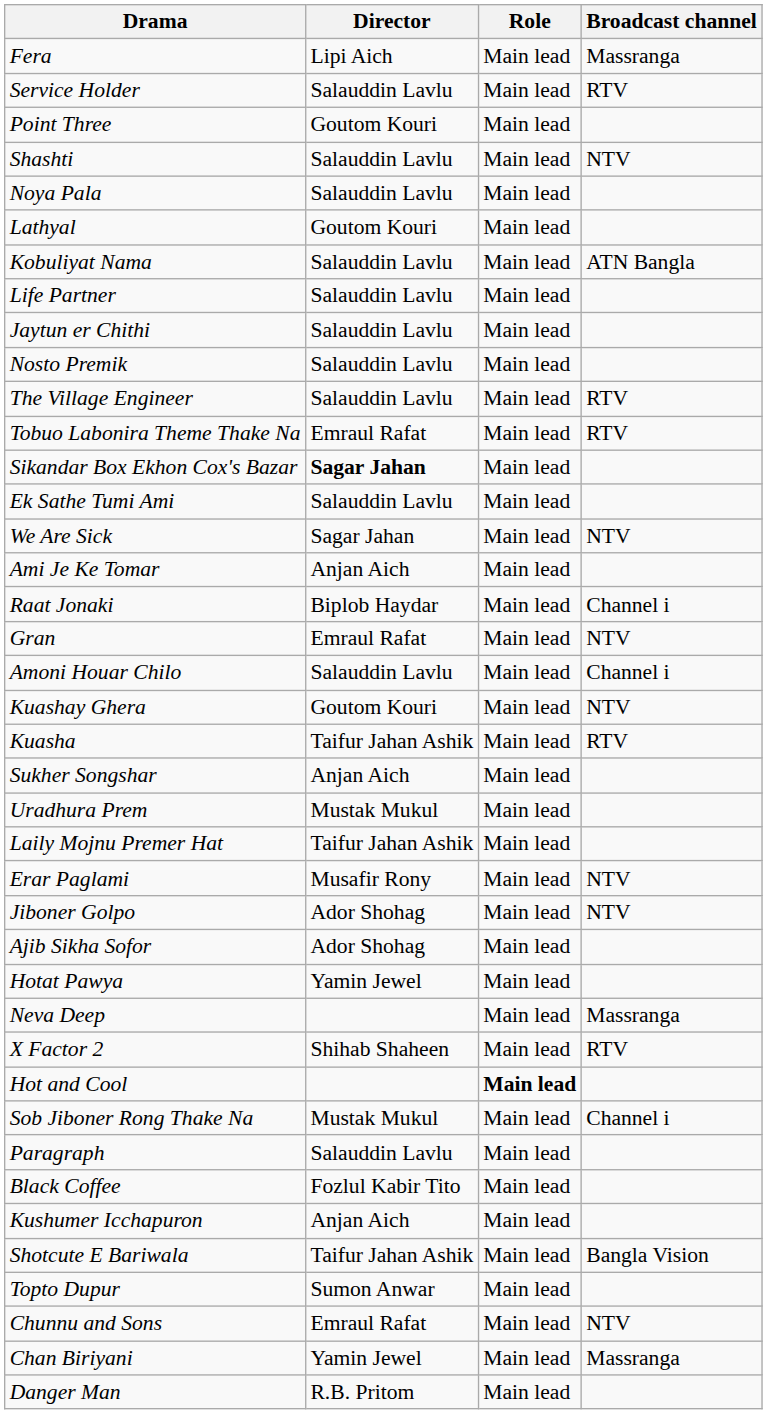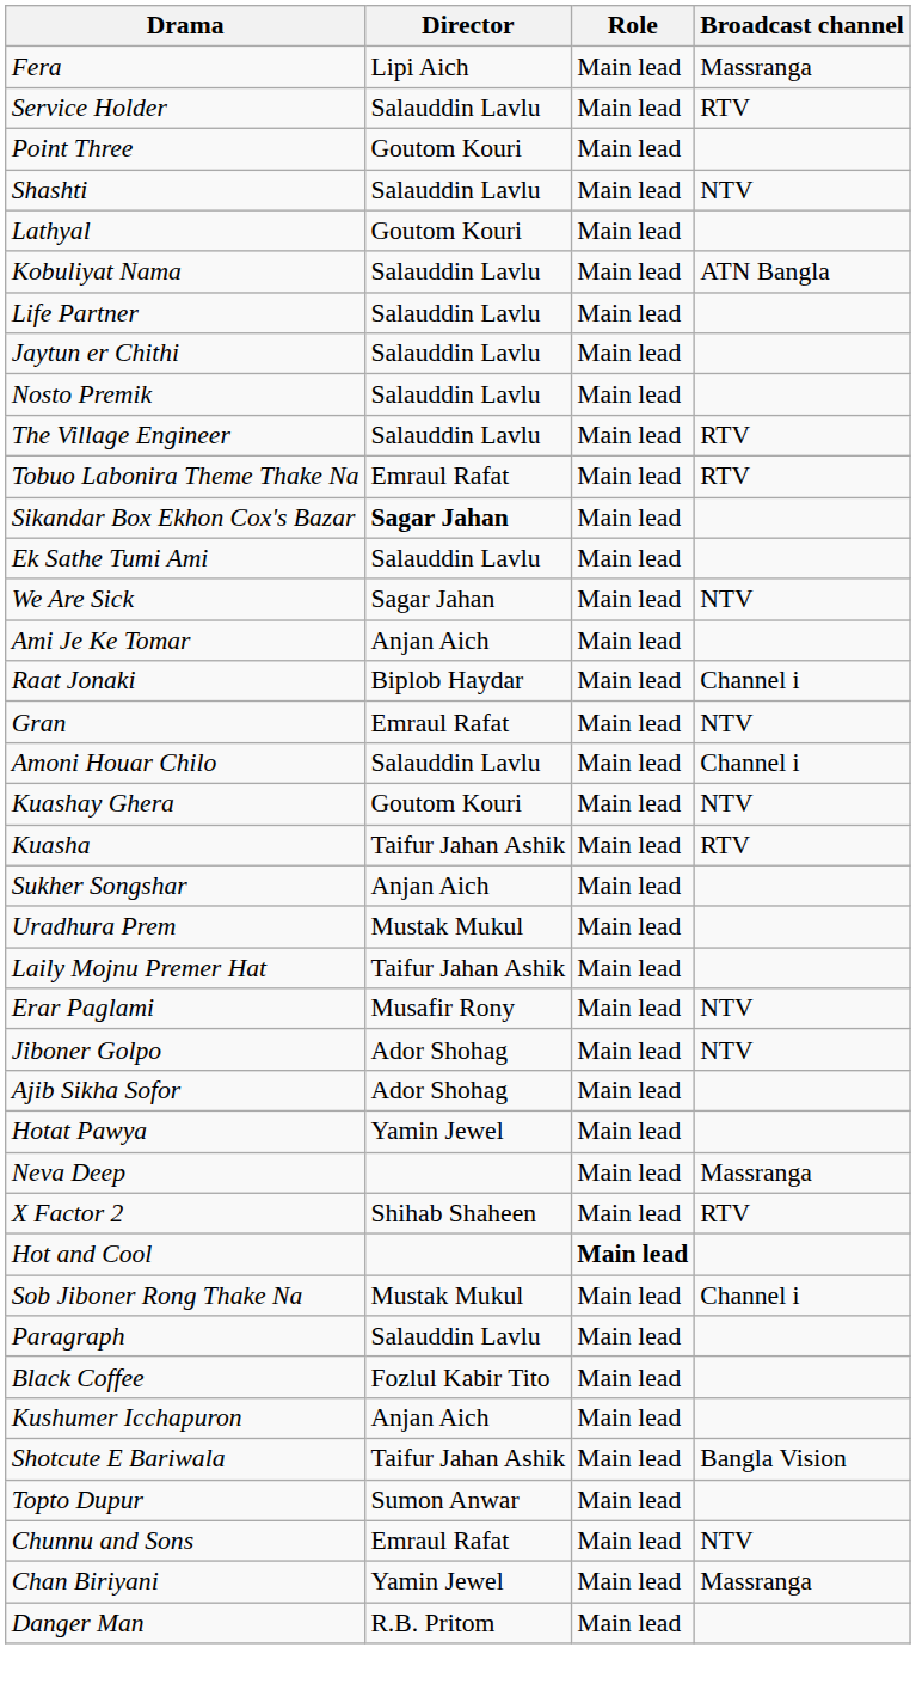 <table class="wikitable">
 <tr>
 <th>Drama</th>
 <th>Director</th>
 <th>Role</th>
 <th>Broadcast channel</th>
 </tr>
 <tr>
 <td><em>Fera</em></td>
 <td>Lipi Aich</td>
 <td>Main lead</td>
 <td>Massranga</td>
 </tr>
 <tr>
 <td><em>Service Holder</em></td>
 <td>Salauddin Lavlu</td>
 <td>Main lead</td>
 <td>RTV</td>
 </tr>
 <tr>
 <td><em>Point Three</em></td>
 <td>Goutom Kouri</td>
 <td>Main lead</td>
 <td></td>
 </tr>
 <tr>
 <td><em>Shashti</em></td>
 <td>Salauddin Lavlu</td>
 <td>Main lead</td>
 <td>NTV</td>
-</tr>
-<tr>
-<td><em>Noya Pala</em></td>
-<td>Salauddin Lavlu</td>
-<td>Main lead</td>
-<td></td>
 </tr>
 <tr>
 <td><em>Lathyal</em></td>
 <td>Goutom Kouri</td>
 <td>Main lead</td>
 <td></td>
 </tr>
 <tr>
 <td><em>Kobuliyat Nama</em></td>
 <td>Salauddin Lavlu</td>
 <td>Main lead</td>
 <td>ATN Bangla</td>
 </tr>
 <tr>
 <td><em>Life Partner</em></td>
 <td>Salauddin Lavlu</td>
 <td>Main lead</td>
 <td></td>
 </tr>
 <tr>
 <td><em>Jaytun er Chithi</em></td>
 <td>Salauddin Lavlu</td>
 <td>Main lead</td>
 <td></td>
 </tr>
 <tr>
 <td><em>Nosto Premik</em></td>
 <td>Salauddin Lavlu</td>
 <td>Main lead</td>
 <td></td>
 </tr>
 <tr>
 <td><em>The Village Engineer</em></td>
 <td>Salauddin Lavlu</td>
 <td>Main lead</td>
 <td>RTV</td>
 </tr>
 <tr>
 <td><em>Tobuo Labonira Theme Thake Na</em></td>
 <td>Emraul Rafat</td>
 <td>Main lead</td>
 <td>RTV</td>
 </tr>
 <tr>
 <td><em>Sikandar Box Ekhon Cox's Bazar</em></td>
 <td><strong>Sagar Jahan</strong></td>
 <td>Main lead</td>
 <td></td>
 </tr>
 <tr>
 <td><em>Ek Sathe Tumi Ami</em></td>
 <td>Salauddin Lavlu</td>
 <td>Main lead</td>
 <td></td>
 </tr>
 <tr>
 <td><em>We Are Sick</em></td>
 <td>Sagar Jahan</td>
 <td>Main lead</td>
 <td>NTV</td>
 </tr>
 <tr>
 <td><em>Ami Je Ke Tomar</em></td>
 <td>Anjan Aich</td>
 <td>Main lead</td>
 <td></td>
 </tr>
 <tr>
 <td><em>Raat Jonaki</em></td>
 <td>Biplob Haydar</td>
 <td>Main lead</td>
 <td>Channel i</td>
 </tr>
 <tr>
 <td><em>Gran</em></td>
 <td>Emraul Rafat</td>
 <td>Main lead</td>
 <td>NTV</td>
 </tr>
 <tr>
 <td><em>Amoni Houar Chilo</em></td>
 <td>Salauddin Lavlu</td>
 <td>Main lead</td>
 <td>Channel i</td>
 </tr>
 <tr>
 <td><em>Kuashay Ghera</em></td>
 <td>Goutom Kouri</td>
 <td>Main lead</td>
 <td>NTV</td>
 </tr>
 <tr>
 <td><em>Kuasha</em></td>
 <td>Taifur Jahan Ashik</td>
 <td>Main lead</td>
 <td>RTV</td>
 </tr>
 <tr>
 <td><em>Sukher Songshar</em></td>
 <td>Anjan Aich</td>
 <td>Main lead</td>
 <td></td>
 </tr>
 <tr>
 <td><em>Uradhura Prem</em></td>
 <td>Mustak Mukul</td>
 <td>Main lead</td>
 <td></td>
 </tr>
 <tr>
 <td><em>Laily Mojnu Premer Hat</em></td>
 <td>Taifur Jahan Ashik</td>
 <td>Main lead</td>
 <td></td>
 </tr>
 <tr>
 <td><em>Erar Paglami</em></td>
 <td>Musafir Rony</td>
 <td>Main lead</td>
 <td>NTV</td>
 </tr>
 <tr>
 <td><em>Jiboner Golpo</em></td>
 <td>Ador Shohag</td>
 <td>Main lead</td>
 <td>NTV</td>
 </tr>
 <tr>
 <td><em>Ajib Sikha Sofor</em></td>
 <td>Ador Shohag</td>
 <td>Main lead</td>
 <td></td>
 </tr>
 <tr>
 <td><em>Hotat Pawya</em></td>
 <td>Yamin Jewel</td>
 <td>Main lead</td>
 <td></td>
 </tr>
 <tr>
 <td><em>Neva Deep</em></td>
 <td></td>
 <td>Main lead</td>
 <td>Massranga</td>
 </tr>
 <tr>
 <td><em>X Factor 2</em></td>
 <td>Shihab Shaheen</td>
 <td>Main lead</td>
 <td>RTV</td>
 </tr>
 <tr>
 <td><em>Hot and Cool</em></td>
 <td></td>
 <td><strong>Main lead</strong></td>
 <td></td>
 </tr>
 <tr>
 <td><em>Sob Jiboner Rong Thake Na</em></td>
 <td>Mustak Mukul</td>
 <td>Main lead</td>
 <td>Channel i</td>
 </tr>
 <tr>
 <td><em>Paragraph</em></td>
 <td>Salauddin Lavlu</td>
 <td>Main lead</td>
 <td></td>
 </tr>
 <tr>
 <td><em>Black Coffee</em></td>
 <td>Fozlul Kabir Tito</td>
 <td>Main lead</td>
 <td></td>
 </tr>
 <tr>
 <td><em>Kushumer Icchapuron</em></td>
 <td>Anjan Aich</td>
 <td>Main lead</td>
 <td></td>
 </tr>
 <tr>
 <td><em>Shotcute E Bariwala</em></td>
 <td>Taifur Jahan Ashik</td>
 <td>Main lead</td>
 <td>Bangla Vision</td>
 </tr>
 <tr>
 <td><em>Topto Dupur</em></td>
 <td>Sumon Anwar</td>
 <td>Main lead</td>
 <td></td>
 </tr>
 <tr>
 <td><em>Chunnu and Sons</em></td>
 <td>Emraul Rafat</td>
 <td>Main lead</td>
 <td>NTV</td>
 </tr>
 <tr>
 <td><em>Chan Biriyani</em></td>
 <td>Yamin Jewel</td>
 <td>Main lead</td>
 <td>Massranga</td>
 </tr>
 <tr>
 <td><em>Danger Man</em></td>
 <td>R.B. Pritom</td>
 <td>Main lead</td>
 <td></td>
 </tr>
 </table>
